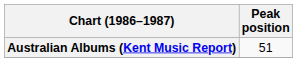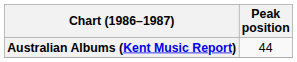 <table class="wikitable sortable plainrowheaders">
 <tr>
 <th>Chart (1986–1987)</th>
 <th>Peak<br>position</th>
 </tr>
 <tr>
 <th scope="row">Australian Albums (<a href='#'>Kent Music Report</a>)</th>
-<td align="center">51</td>
+<td align="center">44</td>
 </tr>
 <tr>
 </tr>
 <tr>
 </tr>
 </table>
